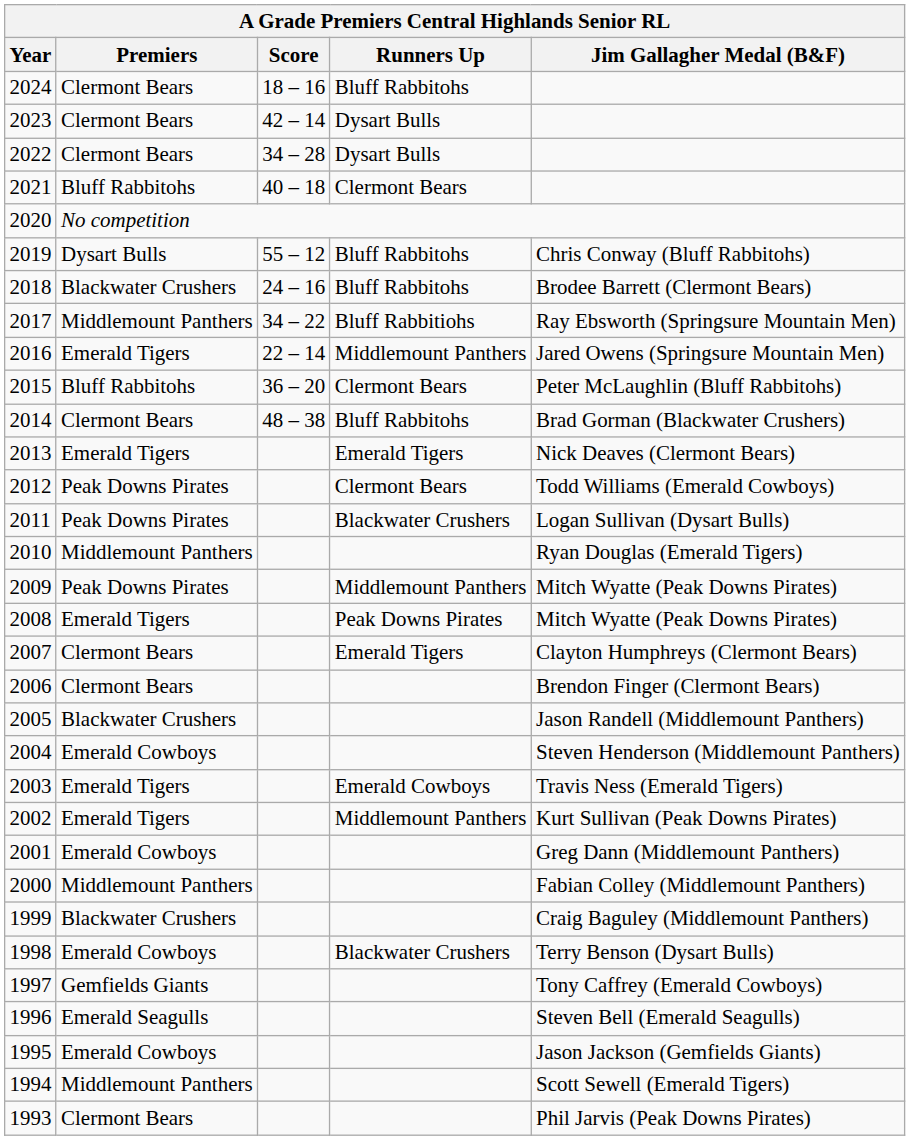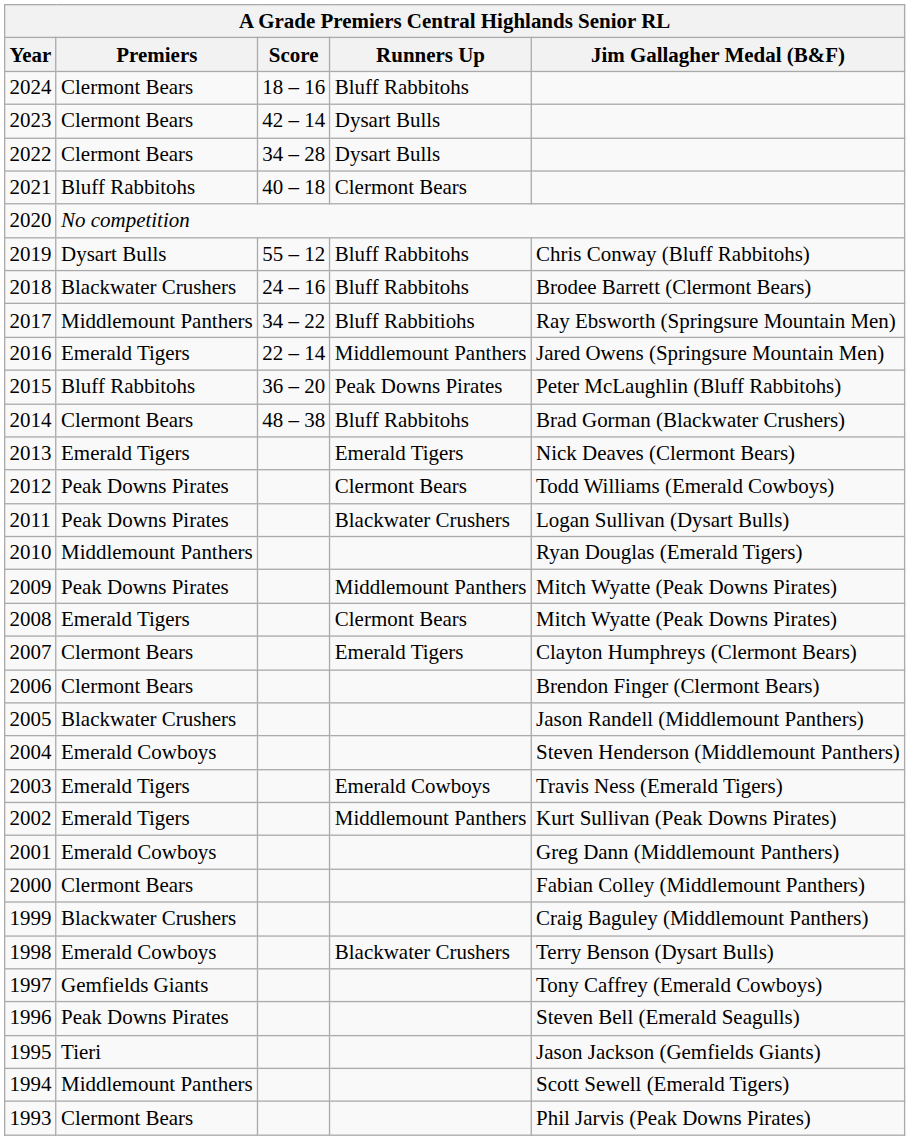 <table class="wikitable">
 <tr>
 <th colspan="5"><strong>A Grade Premiers Central Highlands Senior RL</strong></th>
 </tr>
 <tr>
 <th>Year</th>
 <th>Premiers</th>
 <th>Score</th>
 <th>Runners Up</th>
 <th>Jim Gallagher Medal (B&F)</th>
 </tr>
 <tr>
 <td>2024</td>
 <td> Clermont Bears</td>
 <td>18 – 16</td>
 <td> Bluff Rabbitohs</td>
 <td></td>
 </tr>
 <tr>
 <td>2023</td>
 <td> Clermont Bears</td>
 <td>42 – 14</td>
 <td> Dysart Bulls</td>
 <td></td>
 </tr>
 <tr>
 <td>2022</td>
 <td> Clermont Bears</td>
 <td>34 – 28</td>
 <td> Dysart Bulls</td>
 <td></td>
 </tr>
 <tr>
 <td>2021</td>
 <td> Bluff Rabbitohs</td>
 <td>40 – 18</td>
 <td> Clermont Bears</td>
 <td></td>
 </tr>
 <tr>
 <td>2020</td>
 <td colspan="4"><em>No competition</em></td>
 </tr>
 <tr>
 <td>2019</td>
 <td> Dysart Bulls</td>
 <td>55 – 12</td>
 <td> Bluff Rabbitohs</td>
 <td>Chris Conway (Bluff Rabbitohs)</td>
 </tr>
 <tr>
 <td>2018</td>
 <td> Blackwater Crushers</td>
 <td>24 – 16</td>
 <td> Bluff Rabbitohs</td>
 <td>Brodee Barrett (Clermont Bears)</td>
 </tr>
 <tr>
 <td>2017</td>
 <td> Middlemount Panthers</td>
 <td>34 – 22</td>
 <td> Bluff Rabbitiohs</td>
 <td>Ray Ebsworth (Springsure Mountain Men)</td>
 </tr>
 <tr>
 <td>2016</td>
 <td> Emerald Tigers</td>
 <td>22 – 14</td>
 <td> Middlemount Panthers</td>
 <td>Jared Owens (Springsure Mountain Men)</td>
 </tr>
 <tr>
 <td>2015</td>
 <td> Bluff Rabbitohs</td>
 <td>36 – 20</td>
-<td> Clermont Bears</td>
+<td> Peak Downs Pirates</td>
 <td>Peter McLaughlin (Bluff Rabbitohs)</td>
 </tr>
 <tr>
 <td>2014</td>
 <td> Clermont Bears</td>
 <td>48 – 38</td>
 <td> Bluff Rabbitohs</td>
 <td>Brad Gorman (Blackwater Crushers)</td>
 </tr>
 <tr>
 <td>2013</td>
 <td> Emerald Tigers</td>
 <td></td>
 <td> Emerald Tigers</td>
 <td>Nick Deaves (Clermont Bears)</td>
 </tr>
 <tr>
 <td>2012</td>
 <td> Peak Downs Pirates</td>
 <td></td>
 <td> Clermont Bears</td>
 <td>Todd Williams (Emerald Cowboys)</td>
 </tr>
 <tr>
 <td>2011</td>
 <td> Peak Downs Pirates</td>
 <td></td>
 <td> Blackwater Crushers</td>
 <td>Logan Sullivan (Dysart Bulls)</td>
 </tr>
 <tr>
 <td>2010</td>
 <td> Middlemount Panthers</td>
 <td></td>
 <td></td>
 <td>Ryan Douglas (Emerald Tigers)</td>
 </tr>
 <tr>
 <td>2009</td>
 <td> Peak Downs Pirates</td>
 <td></td>
 <td> Middlemount Panthers</td>
 <td>Mitch Wyatte (Peak Downs Pirates)</td>
 </tr>
 <tr>
 <td>2008</td>
 <td> Emerald Tigers</td>
 <td></td>
-<td> Peak Downs Pirates</td>
+<td> Clermont Bears</td>
 <td>Mitch Wyatte (Peak Downs Pirates)</td>
 </tr>
 <tr>
 <td>2007</td>
 <td> Clermont Bears</td>
 <td></td>
 <td> Emerald Tigers</td>
 <td>Clayton Humphreys (Clermont Bears)</td>
 </tr>
 <tr>
 <td>2006</td>
 <td> Clermont Bears</td>
 <td></td>
 <td></td>
 <td>Brendon Finger (Clermont Bears)</td>
 </tr>
 <tr>
 <td>2005</td>
 <td> Blackwater Crushers</td>
 <td></td>
 <td></td>
 <td>Jason Randell (Middlemount Panthers)</td>
 </tr>
 <tr>
 <td>2004</td>
 <td> Emerald Cowboys</td>
 <td></td>
 <td></td>
 <td>Steven Henderson (Middlemount Panthers)</td>
 </tr>
 <tr>
 <td>2003</td>
 <td> Emerald Tigers</td>
 <td></td>
 <td> Emerald Cowboys</td>
 <td>Travis Ness (Emerald Tigers)</td>
 </tr>
 <tr>
 <td>2002</td>
 <td> Emerald Tigers</td>
 <td></td>
 <td> Middlemount Panthers</td>
 <td>Kurt Sullivan (Peak Downs Pirates)</td>
 </tr>
 <tr>
 <td>2001</td>
 <td> Emerald Cowboys</td>
 <td></td>
 <td></td>
 <td>Greg Dann (Middlemount Panthers)</td>
 </tr>
 <tr>
 <td>2000</td>
-<td> Middlemount Panthers</td>
+<td> Clermont Bears</td>
 <td></td>
 <td></td>
 <td>Fabian Colley (Middlemount Panthers)</td>
 </tr>
 <tr>
 <td>1999</td>
 <td> Blackwater Crushers</td>
 <td></td>
 <td></td>
 <td>Craig Baguley (Middlemount Panthers)</td>
 </tr>
 <tr>
 <td>1998</td>
 <td> Emerald Cowboys</td>
 <td></td>
 <td> Blackwater Crushers</td>
 <td>Terry Benson (Dysart Bulls)</td>
 </tr>
 <tr>
 <td>1997</td>
 <td>Gemfields Giants</td>
 <td></td>
 <td></td>
 <td>Tony Caffrey (Emerald Cowboys)</td>
 </tr>
 <tr>
 <td>1996</td>
-<td> Emerald Seagulls</td>
+<td> Peak Downs Pirates</td>
 <td></td>
 <td></td>
 <td>Steven Bell (Emerald Seagulls)</td>
 </tr>
 <tr>
 <td>1995</td>
-<td> Emerald Cowboys</td>
+<td>Tieri</td>
 <td></td>
 <td></td>
 <td>Jason Jackson (Gemfields Giants)</td>
 </tr>
 <tr>
 <td>1994</td>
 <td> Middlemount Panthers</td>
 <td></td>
 <td></td>
 <td>Scott Sewell (Emerald Tigers)</td>
 </tr>
 <tr>
 <td>1993</td>
 <td> Clermont Bears</td>
 <td></td>
 <td></td>
 <td>Phil Jarvis (Peak Downs Pirates)</td>
 </tr>
 </table>
